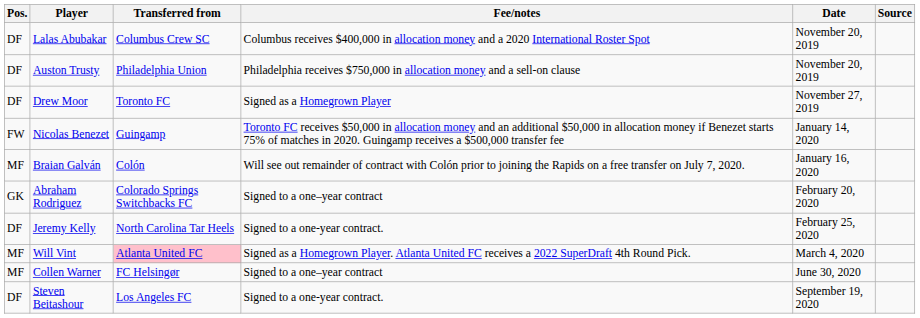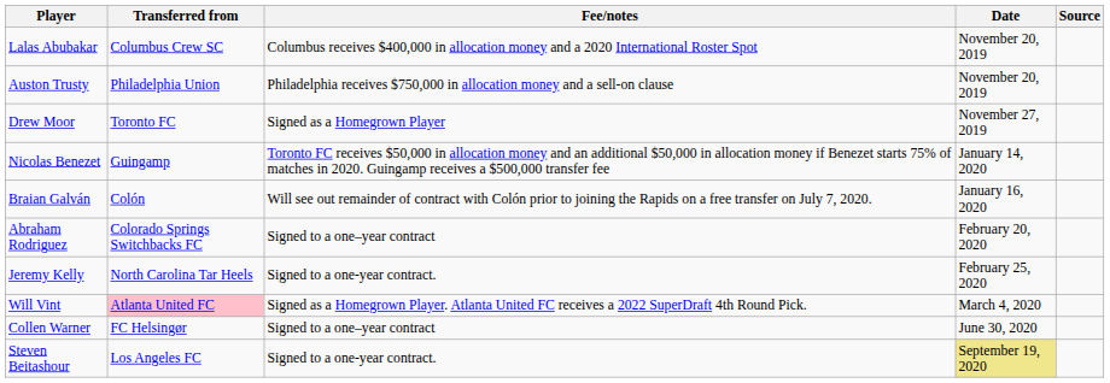 <table class="wikitable sortable" style="text-align: left">
 <tr>
-<th><strong>Pos.</strong></th>
 <th><strong>Player</strong></th>
 <th><strong>Transferred from</strong></th>
 <th><strong>Fee/notes</strong></th>
 <th><strong>Date</strong></th>
 <th><strong>Source</strong></th>
 </tr>
 <tr>
-<td>DF</td>
 <td> <a href='#'>Lalas Abubakar</a></td>
 <td> <a href='#'>Columbus Crew SC</a></td>
 <td>Columbus receives $400,000 in <a href='#'>allocation money</a> and a 2020 <a href='#'>International Roster Spot</a></td>
 <td>November 20, 2019</td>
 <td></td>
 </tr>
 <tr>
-<td>DF</td>
 <td> <a href='#'>Auston Trusty</a></td>
 <td> <a href='#'>Philadelphia Union</a></td>
 <td>Philadelphia receives $750,000 in <a href='#'>allocation money</a> and a sell-on clause</td>
 <td>November 20, 2019</td>
 <td></td>
 </tr>
 <tr>
-<td>DF</td>
 <td> <a href='#'>Drew Moor</a></td>
 <td> <a href='#'>Toronto FC</a></td>
 <td>Signed as a <a href='#'>Homegrown Player</a></td>
 <td>November 27, 2019</td>
 <td></td>
 </tr>
 <tr>
-<td>FW</td>
 <td> <a href='#'>Nicolas Benezet</a></td>
 <td> <a href='#'>Guingamp</a></td>
 <td><a href='#'>Toronto FC</a> receives $50,000 in <a href='#'>allocation money</a> and an additional $50,000 in allocation money if Benezet starts 75% of matches in 2020. Guingamp receives a $500,000 transfer fee</td>
 <td>January 14, 2020</td>
 <td></td>
 </tr>
 <tr>
-<td>MF</td>
 <td> <a href='#'>Braian Galván</a></td>
 <td> <a href='#'>Colón</a></td>
 <td>Will see out remainder of contract with Colón prior to joining the Rapids on a free transfer on July 7, 2020.</td>
 <td>January 16, 2020</td>
 <td></td>
 </tr>
 <tr>
-<td>GK</td>
 <td> <a href='#'>Abraham Rodriguez</a></td>
 <td> <a href='#'>Colorado Springs Switchbacks FC</a></td>
 <td>Signed to a one–year contract</td>
 <td>February 20, 2020</td>
 <td></td>
 </tr>
 <tr>
-<td>DF</td>
 <td> <a href='#'>Jeremy Kelly</a></td>
 <td> <a href='#'>North Carolina Tar Heels</a></td>
 <td>Signed to a one-year contract.</td>
 <td>February 25, 2020</td>
 <td></td>
 </tr>
 <tr>
-<td>MF</td>
 <td> <a href='#'>Will Vint</a></td>
 <td style="background: pink;"> <a href='#'>Atlanta United FC</a></td>
 <td>Signed as a <a href='#'>Homegrown Player</a>. <a href='#'>Atlanta United FC</a> receives a <a href='#'>2022 SuperDraft</a> 4th Round Pick.</td>
 <td>March 4, 2020</td>
 <td></td>
 </tr>
 <tr>
-<td>MF</td>
 <td> <a href='#'>Collen Warner</a></td>
 <td> <a href='#'>FC Helsingør</a></td>
 <td>Signed to a one–year contract</td>
 <td>June 30, 2020</td>
 <td></td>
 </tr>
 <tr>
-<td>DF</td>
 <td> <a href='#'>Steven Beitashour</a></td>
 <td> <a href='#'>Los Angeles FC</a></td>
 <td>Signed to a one-year contract.</td>
-<td>September 19, 2020</td>
+<td style="background: khaki;">September 19, 2020</td>
 <td></td>
 </tr>
 </table>
